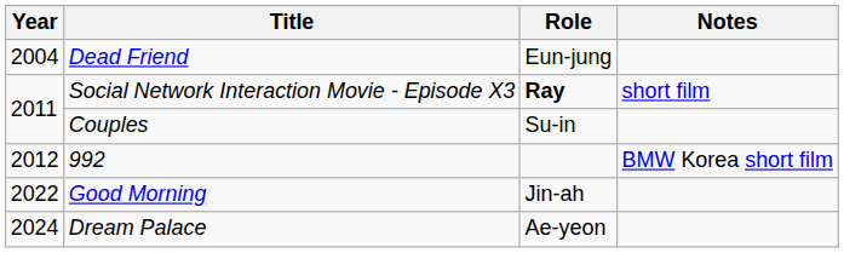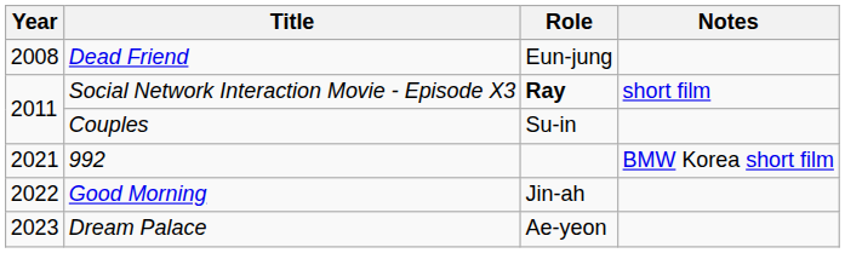 <table class="wikitable">
 <tr>
 <th>Year</th>
 <th>Title</th>
 <th>Role</th>
 <th>Notes</th>
 </tr>
 <tr>
-<td>2004</td>
+<td>2008</td>
 <td><em><a href='#'>Dead Friend</a></em></td>
 <td>Eun-jung</td>
 <td></td>
 </tr>
 <tr>
 <td rowspan="2">2011</td>
 <td><em>Social Network Interaction Movie - Episode X3</em></td>
 <td><strong>Ray</strong></td>
 <td><a href='#'>short film</a></td>
 </tr>
 <tr>
 <td><em>Couples</em></td>
 <td>Su-in</td>
 <td></td>
 </tr>
 <tr>
-<td>2012</td>
+<td>2021</td>
 <td><em>992</em></td>
 <td></td>
 <td><a href='#'>BMW</a> Korea <a href='#'>short film</a></td>
 </tr>
 <tr>
 <td>2022</td>
 <td><em><a href='#'>Good Morning</a></em></td>
 <td>Jin-ah</td>
 <td></td>
 </tr>
 <tr>
-<td>2024</td>
+<td>2023</td>
 <td><em>Dream Palace</em></td>
 <td>Ae-yeon</td>
 <td></td>
 </tr>
 </table>
